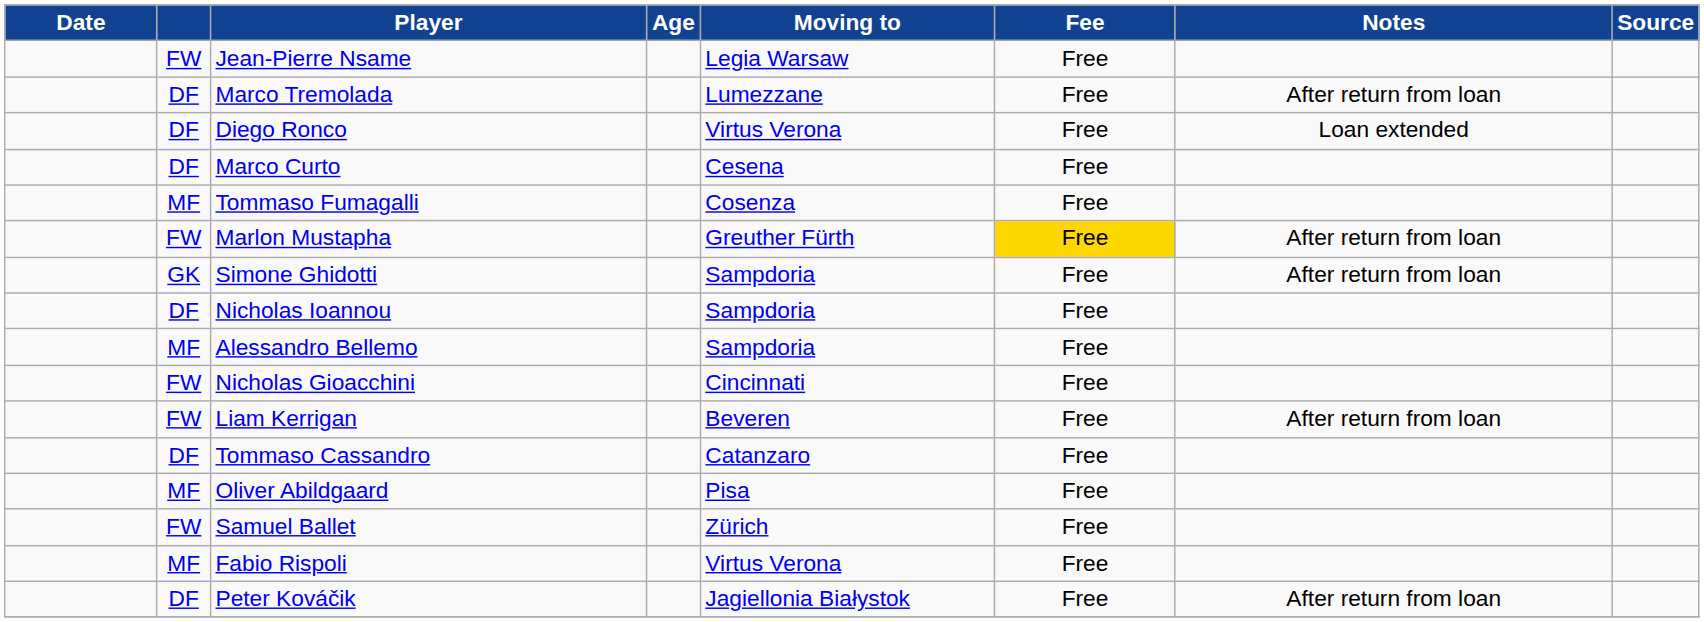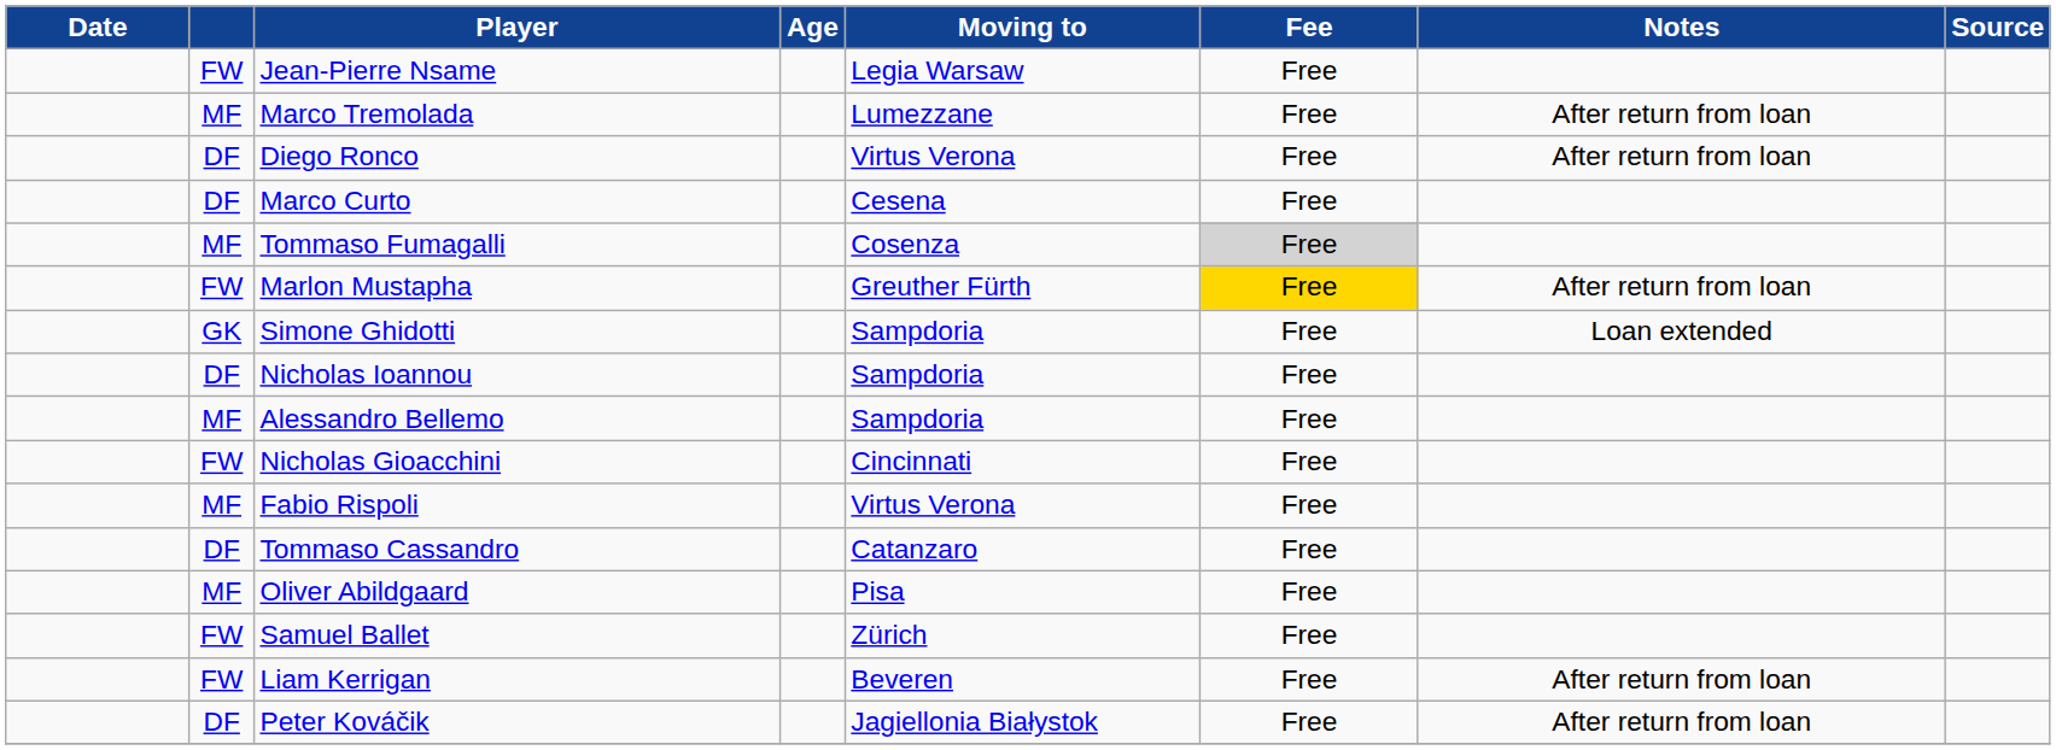 <table class="wikitable">
 <tr>
 <th style="background:#114291; color:#FFFFFF; width:100px">Date</th>
 <th style="background:#114291; color:#FFFFFF; width:30px"></th>
 <th style="background:#114291; color:#FFFFFF; width:300px">Player</th>
 <th style="background:#114291; color:#FFFFFF; width:20px">Age</th>
 <th style="background:#114291; color:#FFFFFF; width:200px">Moving to</th>
 <th style="background:#114291; color:#FFFFFF; width:120px">Fee</th>
 <th style="background:#114291; color:#FFFFFF; width:300px" class="unsortable">Notes</th>
 <th style="background:#114291; color:#FFFFFF; width:35px">Source</th>
 </tr>
 <tr>
 <td></td>
 <td align=center><a href='#'>FW</a></td>
 <td> <a href='#'>Jean-Pierre Nsame</a></td>
 <td align=center></td>
 <td> <a href='#'>Legia Warsaw</a></td>
 <td align=center>Free</td>
 <td align=center></td>
 <td></td>
 </tr>
 <tr>
 <td></td>
-<td align=center><a href='#'>DF</a></td>
+<td align=center><a href='#'>MF</a></td>
 <td> <a href='#'>Marco Tremolada</a></td>
 <td align=center></td>
 <td> <a href='#'>Lumezzane</a></td>
 <td align=center>Free</td>
 <td align=center>After return from loan</td>
 <td></td>
 </tr>
 <tr>
 <td></td>
 <td align=center><a href='#'>DF</a></td>
 <td> <a href='#'>Diego Ronco</a></td>
 <td align=center></td>
 <td> <a href='#'>Virtus Verona</a></td>
 <td align=center>Free</td>
-<td align=center>Loan extended</td>
+<td align=center>After return from loan</td>
 <td></td>
 </tr>
 <tr>
 <td></td>
 <td align=center><a href='#'>DF</a></td>
 <td> <a href='#'>Marco Curto</a></td>
 <td align=center></td>
 <td> <a href='#'>Cesena</a></td>
 <td align=center>Free</td>
 <td align=center></td>
 <td></td>
 </tr>
 <tr>
 <td></td>
 <td align=center><a href='#'>MF</a></td>
 <td> <a href='#'>Tommaso Fumagalli</a></td>
 <td align=center></td>
 <td> <a href='#'>Cosenza</a></td>
-<td align=center>Free</td>
+<td align=center style="background: lightgrey;">Free</td>
 <td align=center></td>
 <td></td>
 </tr>
 <tr>
 <td></td>
 <td align=center><a href='#'>FW</a></td>
 <td> <a href='#'>Marlon Mustapha</a></td>
 <td align=center></td>
 <td> <a href='#'>Greuther Fürth</a></td>
 <td align=center style="background: gold;">Free</td>
 <td align=center>After return from loan</td>
 <td></td>
 </tr>
 <tr>
 <td></td>
 <td align=center><a href='#'>GK</a></td>
 <td> <a href='#'>Simone Ghidotti</a></td>
 <td align=center></td>
 <td> <a href='#'>Sampdoria</a></td>
 <td align=center>Free</td>
-<td align=center>After return from loan</td>
+<td align=center>Loan extended</td>
 <td></td>
 </tr>
 <tr>
 <td></td>
 <td align=center><a href='#'>DF</a></td>
 <td> <a href='#'>Nicholas Ioannou</a></td>
 <td align=center></td>
 <td> <a href='#'>Sampdoria</a></td>
 <td align=center>Free</td>
 <td align=center></td>
 <td></td>
 </tr>
 <tr>
 <td></td>
 <td align=center><a href='#'>MF</a></td>
 <td> <a href='#'>Alessandro Bellemo</a></td>
 <td align=center></td>
 <td> <a href='#'>Sampdoria</a></td>
 <td align=center>Free</td>
 <td align=center></td>
 <td></td>
 </tr>
 <tr>
 <td></td>
 <td align=center><a href='#'>FW</a></td>
 <td> <a href='#'>Nicholas Gioacchini</a></td>
 <td align=center></td>
 <td> <a href='#'>Cincinnati</a></td>
 <td align=center>Free</td>
 <td align=center></td>
 <td></td>
 </tr>
 <tr>
 <td></td>
-<td align=center><a href='#'>FW</a></td>
-<td> <a href='#'>Liam Kerrigan</a></td>
+<td align=center><a href='#'>MF</a></td>
+<td> <a href='#'>Fabio Rispoli</a></td>
 <td align=center></td>
-<td> <a href='#'>Beveren</a></td>
+<td> <a href='#'>Virtus Verona</a></td>
 <td align=center>Free</td>
-<td align=center>After return from loan</td>
+<td align=center></td>
 <td></td>
 </tr>
 <tr>
 <td></td>
 <td align=center><a href='#'>DF</a></td>
 <td> <a href='#'>Tommaso Cassandro</a></td>
 <td align=center></td>
 <td> <a href='#'>Catanzaro</a></td>
 <td align=center>Free</td>
 <td align=center></td>
 <td></td>
 </tr>
 <tr>
 <td></td>
 <td align=center><a href='#'>MF</a></td>
 <td> <a href='#'>Oliver Abildgaard</a></td>
 <td align=center></td>
 <td> <a href='#'>Pisa</a></td>
 <td align=center>Free</td>
 <td align=center></td>
 <td></td>
 </tr>
 <tr>
 <td></td>
 <td align=center><a href='#'>FW</a></td>
 <td> <a href='#'>Samuel Ballet</a></td>
 <td align=center></td>
 <td> <a href='#'>Zürich</a></td>
 <td align=center>Free</td>
 <td align=center></td>
 <td></td>
 </tr>
 <tr>
 <td></td>
-<td align=center><a href='#'>MF</a></td>
-<td> <a href='#'>Fabio Rispoli</a></td>
+<td align=center><a href='#'>FW</a></td>
+<td> <a href='#'>Liam Kerrigan</a></td>
 <td align=center></td>
-<td> <a href='#'>Virtus Verona</a></td>
+<td> <a href='#'>Beveren</a></td>
 <td align=center>Free</td>
-<td align=center></td>
+<td align=center>After return from loan</td>
 <td></td>
 </tr>
 <tr>
 <td></td>
 <td align=center><a href='#'>DF</a></td>
 <td> <a href='#'>Peter Kováčik</a></td>
 <td align=center></td>
 <td> <a href='#'>Jagiellonia Białystok</a></td>
 <td align=center>Free</td>
 <td align=center>After return from loan</td>
 <td></td>
 </tr>
 <tr>
 </tr>
 </table>
